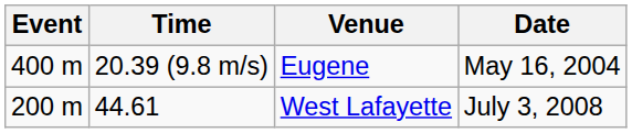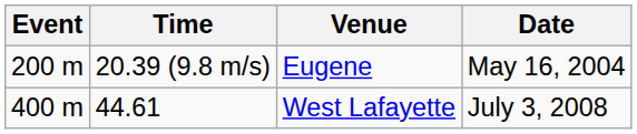 <table class="wikitable">
 <tr>
 <th>Event</th>
 <th>Time</th>
 <th>Venue</th>
 <th>Date</th>
 </tr>
 <tr>
-<td>400 m</td>
+<td>200 m</td>
 <td>20.39 (9.8 m/s)</td>
 <td><a href='#'>Eugene</a></td>
 <td>May 16, 2004</td>
 </tr>
 <tr>
-<td>200 m</td>
+<td>400 m</td>
 <td>44.61</td>
 <td><a href='#'>West Lafayette</a></td>
 <td>July 3, 2008</td>
 </tr>
 </table>
